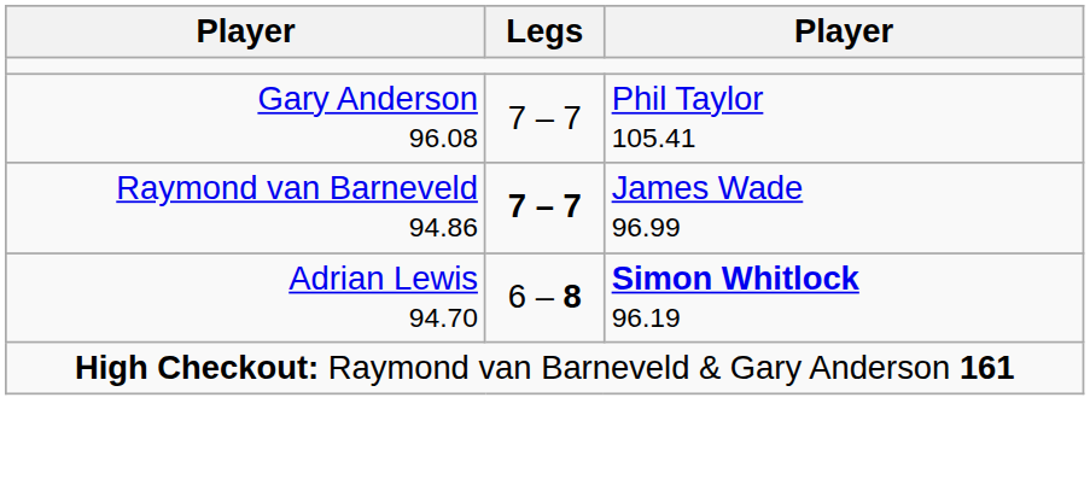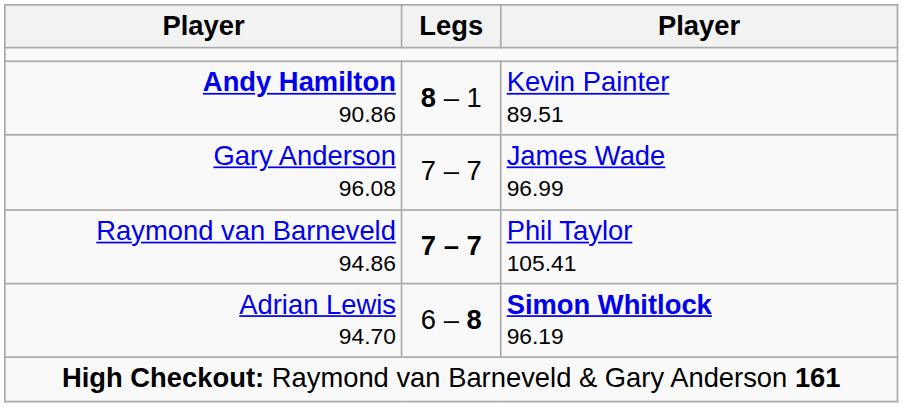 <table class=wikitable style="text-align:center">
 <tr>
 <th width=225>Player</th>
 <th width=50>Legs</th>
 <th width=225>Player</th>
 </tr>
 <tr align=center>
 <td colspan="3"></td>
 </tr>
 <tr align=left>
+<td align=right><strong><a href='#'>Andy Hamilton</a></strong>  <br><small><span>90.86</span></small></td>
+<td align=center><strong>8</strong> – 1</td>
+<td> <a href='#'>Kevin Painter</a> <br><small><span>89.51</span></small></td>
+</tr>
+<tr align=left>
 <td align=right><a href='#'>Gary Anderson</a>  <br><small><span>96.08</span></small></td>
 <td align=center>7 – 7</td>
-<td> <a href='#'>Phil Taylor</a> <br><small><span>105.41</span></small></td>
+<td> <a href='#'>James Wade</a> <br><small><span>96.99</span></small></td>
 </tr>
 <tr align=left>
 <td align=right><a href='#'>Raymond van Barneveld</a>  <br><small><span>94.86</span></small></td>
 <td align=center><strong>7 – 7</strong></td>
-<td> <a href='#'>James Wade</a> <br><small><span>96.99</span></small></td>
+<td> <a href='#'>Phil Taylor</a> <br><small><span>105.41</span></small></td>
 </tr>
 <tr align=left>
 <td align=right><a href='#'>Adrian Lewis</a>  <br><small><span>94.70</span></small></td>
 <td align=center>6 – <strong>8</strong></td>
 <td> <strong><a href='#'>Simon Whitlock</a></strong> <br><small><span>96.19</span></small></td>
 </tr>
 <tr align=center>
 <td colspan="3"><strong>High Checkout:</strong> Raymond van Barneveld & Gary Anderson <strong>161</strong></td>
 </tr>
 </table>
